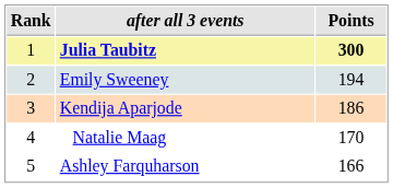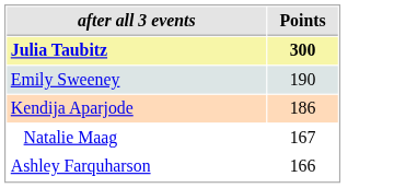 <table cellspacing="1" cellpadding="3" style="border:1px solid #AAAAAA;font-size:86%">
 <tr style="background-color: #E4E4E4;">
-<th style="border-bottom:1px solid #AAAAAA; width: 10px;">Rank</th>
 <th style="border-bottom:1px solid #AAAAAA; width: 200px;"><em>after all 3 events</em></th>
 <th style="border-bottom:1px solid #AAAAAA; width: 50px;">Points</th>
 </tr>
 <tr style="background:#f7f6a8;">
-<td align=center>1</td>
 <td> <strong><a href='#'>Julia Taubitz</a></strong></td>
 <td align=center><strong>300</strong></td>
 </tr>
 <tr style="background:#dce5e5;">
-<td align=center>2</td>
 <td> <a href='#'>Emily Sweeney</a></td>
-<td align=center>194</td>
+<td align=center>190</td>
 </tr>
 <tr style="background:#ffdab9;">
-<td align=center>3</td>
 <td> <a href='#'>Kendija Aparjode</a></td>
 <td align=center>186</td>
 </tr>
 <tr>
-<td align=center>4</td>
 <td>   <a href='#'>Natalie Maag</a></td>
-<td align=center>170</td>
+<td align=center>167</td>
 </tr>
 <tr>
-<td align=center>5</td>
 <td> <a href='#'>Ashley Farquharson</a></td>
 <td align=center>166</td>
 </tr>
 </table>
